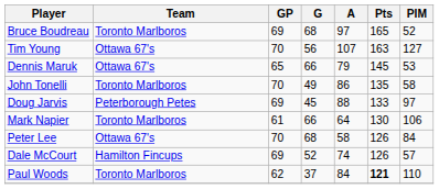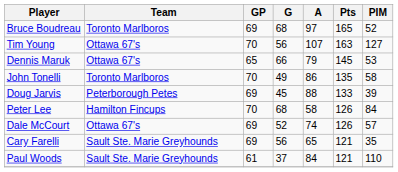 <table class="wikitable">
 <tr>
 <th bgcolor="#DDDDFF" width="20%">Player</th>
 <th bgcolor="#DDDDFF" width="40%">Team</th>
 <th bgcolor="#DDDDFF" width="7.5%">GP</th>
 <th bgcolor="#DDDDFF" width="7.5%">G</th>
 <th bgcolor="#DDDDFF" width="7.5%">A</th>
 <th bgcolor="#DDDDFF" width="7.5%">Pts</th>
 <th bgcolor="#DDDDFF" width="7.5%">PIM</th>
 </tr>
 <tr>
 <td><a href='#'>Bruce Boudreau</a></td>
 <td><a href='#'>Toronto Marlboros</a></td>
 <td>69</td>
 <td>68</td>
 <td>97</td>
 <td>165</td>
 <td>52</td>
 </tr>
 <tr>
 <td><a href='#'>Tim Young</a></td>
 <td><a href='#'>Ottawa 67's</a></td>
 <td>70</td>
 <td>56</td>
 <td>107</td>
 <td>163</td>
 <td>127</td>
 </tr>
 <tr>
 <td><a href='#'>Dennis Maruk</a></td>
 <td><a href='#'>Ottawa 67's</a></td>
 <td>65</td>
 <td>66</td>
 <td>79</td>
 <td>145</td>
 <td>53</td>
 </tr>
 <tr>
 <td><a href='#'>John Tonelli</a></td>
 <td><a href='#'>Toronto Marlboros</a></td>
 <td>70</td>
 <td>49</td>
 <td>86</td>
 <td>135</td>
 <td>58</td>
 </tr>
 <tr>
 <td><a href='#'>Doug Jarvis</a></td>
 <td><a href='#'>Peterborough Petes</a></td>
 <td>69</td>
 <td>45</td>
 <td>88</td>
 <td>133</td>
-<td>97</td>
-</tr>
-<tr>
-<td><a href='#'>Mark Napier</a></td>
-<td><a href='#'>Toronto Marlboros</a></td>
-<td>61</td>
-<td>66</td>
-<td>64</td>
-<td>130</td>
-<td>106</td>
+<td>39</td>
 </tr>
 <tr>
 <td><a href='#'>Peter Lee</a></td>
-<td><a href='#'>Ottawa 67's</a></td>
+<td><a href='#'>Hamilton Fincups</a></td>
 <td>70</td>
 <td>68</td>
 <td>58</td>
 <td>126</td>
 <td>84</td>
 </tr>
 <tr>
 <td><a href='#'>Dale McCourt</a></td>
-<td><a href='#'>Hamilton Fincups</a></td>
+<td><a href='#'>Ottawa 67's</a></td>
 <td>69</td>
 <td>52</td>
 <td>74</td>
 <td>126</td>
 <td>57</td>
 </tr>
 <tr>
+<td><a href='#'>Cary Farelli</a></td>
+<td><a href='#'>Sault Ste. Marie Greyhounds</a></td>
+<td>69</td>
+<td>56</td>
+<td>65</td>
+<td>121</td>
+<td>35</td>
+</tr>
+<tr>
 <td><a href='#'>Paul Woods</a></td>
-<td><a href='#'>Toronto Marlboros</a></td>
-<td>62</td>
+<td><a href='#'>Sault Ste. Marie Greyhounds</a></td>
+<td>61</td>
 <td>37</td>
 <td>84</td>
-<td><strong>121</strong></td>
+<td>121</td>
 <td>110</td>
 </tr>
 <tr>
 </tr>
 </table>
